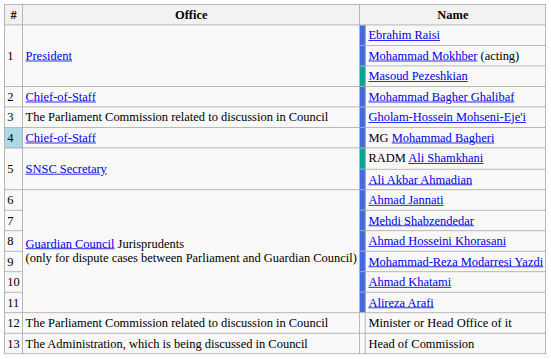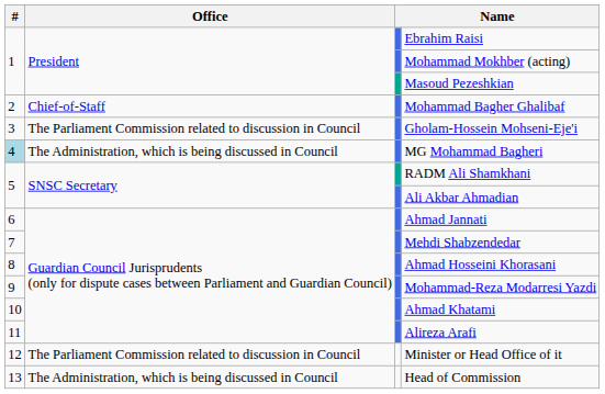 <table class="wikitable" style="font-size:95%;text-left;">
 <tr>
 <th>#</th>
 <th>Office</th>
 <th colspan="2">Name</th>
 </tr>
 <tr>
 <td rowspan="3">1</td>
 <td rowspan="3"><a href='#'>President</a></td>
 <td style="background:#4169E1"></td>
 <td><a href='#'>Ebrahim Raisi</a> </td>
 </tr>
 <tr>
 <td style="background:#4169E1"></td>
 <td><a href='#'>Mohammad Mokhber</a> (acting) </td>
 </tr>
 <tr>
 <td style="background:#00A693"></td>
 <td><a href='#'>Masoud Pezeshkian</a> </td>
 </tr>
 <tr>
 <td>2</td>
 <td><a href='#'>Chief-of-Staff</a></td>
 <td style="background:#4169E1"></td>
 <td><a href='#'>Mohammad Bagher Ghalibaf</a></td>
 </tr>
 <tr>
 <td>3</td>
 <td>The Parliament Commission related to discussion in Council</td>
 <td style="background:#4169E1"></td>
 <td><a href='#'>Gholam-Hossein Mohseni-Eje'i</a></td>
 </tr>
 <tr>
 <td style="background: lightblue;">4</td>
-<td><a href='#'>Chief-of-Staff</a></td>
+<td>The Administration, which is being discussed in Council</td>
 <td style="background:#4169E1"></td>
 <td>MG <a href='#'>Mohammad Bagheri</a></td>
 </tr>
 <tr>
 <td rowspan="2">5</td>
 <td rowspan="2"><a href='#'>SNSC Secretary</a></td>
 <td style="background:#00A693"></td>
 <td>RADM <a href='#'>Ali Shamkhani</a> </td>
 </tr>
 <tr>
 <td style="background:#4169E1"></td>
 <td><a href='#'>Ali Akbar Ahmadian</a> </td>
 </tr>
 <tr>
 <td>6</td>
 <td rowspan="6"><a href='#'>Guardian Council</a> Jurisprudents<br>(only for dispute cases between Parliament and Guardian Council)</td>
 <td style="background:#4169E1"></td>
 <td><a href='#'>Ahmad Jannati</a></td>
 </tr>
 <tr>
 <td>7</td>
 <td style="background:#4169E1"></td>
 <td><a href='#'>Mehdi Shabzendedar</a></td>
 </tr>
 <tr>
 <td>8</td>
 <td style="background:#4169E1"></td>
 <td><a href='#'>Ahmad Hosseini Khorasani</a></td>
 </tr>
 <tr>
 <td>9</td>
 <td style="background:#4169E1"></td>
 <td><a href='#'>Mohammad-Reza Modarresi Yazdi</a></td>
 </tr>
 <tr>
 <td>10</td>
 <td style="background:#4169E1"></td>
 <td><a href='#'>Ahmad Khatami</a></td>
 </tr>
 <tr>
 <td>11</td>
 <td style="background:#4169E1"></td>
 <td><a href='#'>Alireza Arafi</a></td>
 </tr>
 <tr>
 <td>12</td>
 <td>The Parliament Commission related to discussion in Council</td>
 <td></td>
 <td>Minister or Head Office of it</td>
 </tr>
 <tr>
 <td>13</td>
 <td>The Administration, which is being discussed in Council</td>
 <td></td>
 <td>Head of Commission</td>
 </tr>
 </table>
